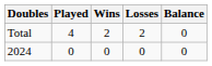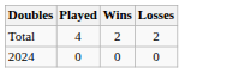 <table class="wikitable" style="text-align:center">
 <tr>
 <th>Doubles</th>
 <th>Played</th>
 <th>Wins</th>
 <th>Losses</th>
-<th>Balance</th>
 </tr>
 <tr>
 <td align=left>Total</td>
 <td>4</td>
 <td>2</td>
 <td>2</td>
-<td>0</td>
 </tr>
 <tr>
 <td align=left>2024</td>
 <td>0</td>
 <td>0</td>
 <td>0</td>
-<td>0</td>
 </tr>
 </table>
